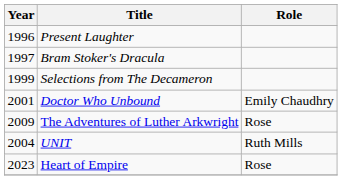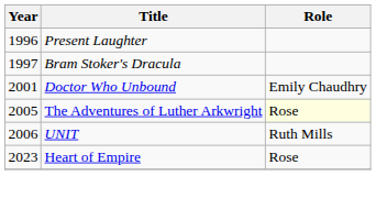 <table class="wikitable sortable">
 <tr>
 <th>Year</th>
 <th>Title</th>
 <th>Role</th>
 </tr>
 <tr>
 <td>1996</td>
 <td><em>Present Laughter</em></td>
 <td></td>
 </tr>
 <tr>
 <td>1997</td>
 <td><em>Bram Stoker's Dracula</em></td>
 <td></td>
 </tr>
 <tr>
-<td>1999</td>
-<td><em>Selections from The Decameron</em></td>
-<td></td>
-</tr>
-<tr>
 <td>2001</td>
 <td><em><a href='#'>Doctor Who Unbound</a></em></td>
 <td>Emily Chaudhry</td>
 </tr>
 <tr>
-<td>2009</td>
+<td>2005</td>
 <td><a href='#'>The Adventures of Luther Arkwright</a></td>
-<td>Rose</td>
+<td style="background: lightyellow;">Rose</td>
 </tr>
 <tr>
-<td>2004</td>
+<td>2006</td>
 <td><em><a href='#'>UNIT</a></em></td>
 <td>Ruth Mills</td>
 </tr>
 <tr>
 <td>2023</td>
 <td><a href='#'>Heart of Empire</a></td>
 <td>Rose</td>
 </tr>
 <tr>
 </tr>
 </table>
